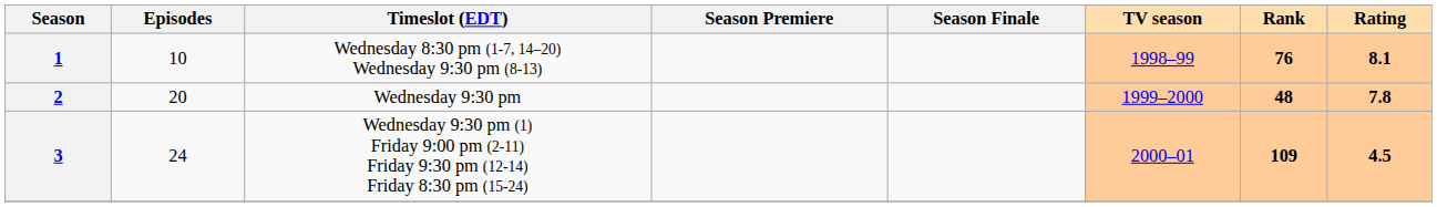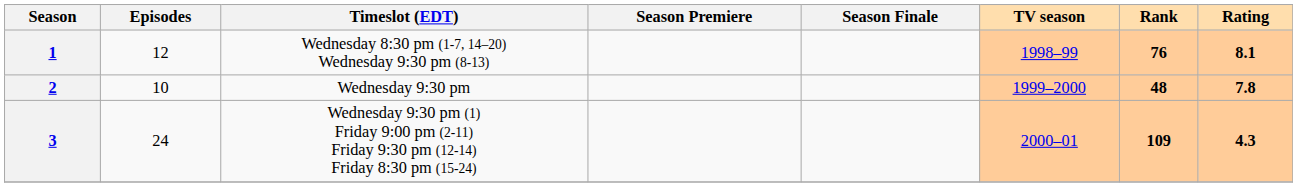 <table class="wikitable" width="100%">
 <tr>
 <th>Season</th>
 <th>Episodes</th>
 <th>Timeslot (<a href='#'>EDT</a>)</th>
 <th>Season Premiere</th>
 <th>Season Finale</th>
 <th style="background:#ffdead;">TV season</th>
 <th style="background:#ffdead;">Rank</th>
 <th style="background:#ffdead;">Rating</th>
 </tr>
 <tr>
 <th><a href='#'>1</a></th>
-<td align="center">10</td>
+<td align="center">12</td>
 <td align="center">Wednesday 8:30 pm <small>(1-7, 14–20)</small><br>Wednesday 9:30 pm <small>(8-13)</small></td>
 <td align="center"></td>
 <td align="center"></td>
 <td style="background:#fc9; text-align:center;"><a href='#'>1998–99</a></td>
 <td style="background:#fc9; text-align:center;"><strong>76</strong></td>
 <td style="background:#fc9; text-align:center;"><strong>8.1</strong></td>
 </tr>
 <tr>
 <th><a href='#'>2</a></th>
-<td align="center">20</td>
+<td align="center">10</td>
 <td align="center">Wednesday 9:30 pm</td>
 <td align="center"></td>
 <td align="center"></td>
 <td style="background:#fc9; text-align:center;"><a href='#'>1999–2000</a></td>
 <td style="background:#fc9; text-align:center;"><strong>48</strong></td>
 <td style="background:#fc9; text-align:center;"><strong>7.8</strong></td>
 </tr>
 <tr>
 <th><a href='#'>3</a></th>
 <td align="center">24</td>
 <td align="center">Wednesday 9:30 pm <small>(1)</small><br>Friday 9:00 pm <small>(2-11)</small><br>Friday 9:30 pm <small>(12-14)</small><br>Friday 8:30 pm <small>(15-24)</small></td>
 <td align="center"></td>
 <td align="center"></td>
 <td style="background:#fc9; text-align:center;"><a href='#'>2000–01</a></td>
 <td style="background:#fc9; text-align:center;"><strong>109</strong></td>
-<td style="background:#fc9; text-align:center;"><strong>4.5</strong></td>
+<td style="background:#fc9; text-align:center;"><strong>4.3</strong></td>
 </tr>
 <tr>
 </tr>
 </table>
